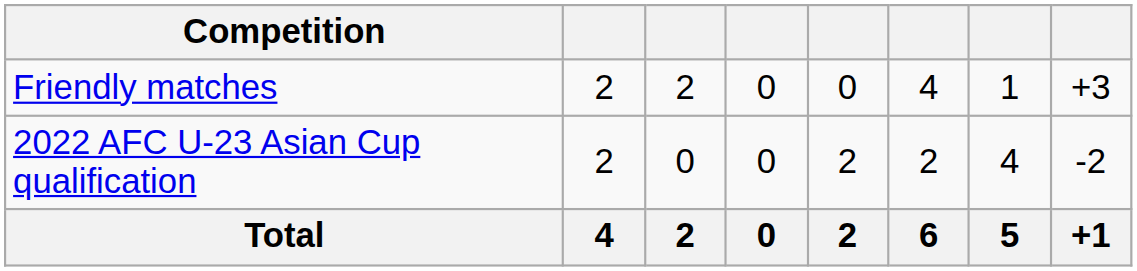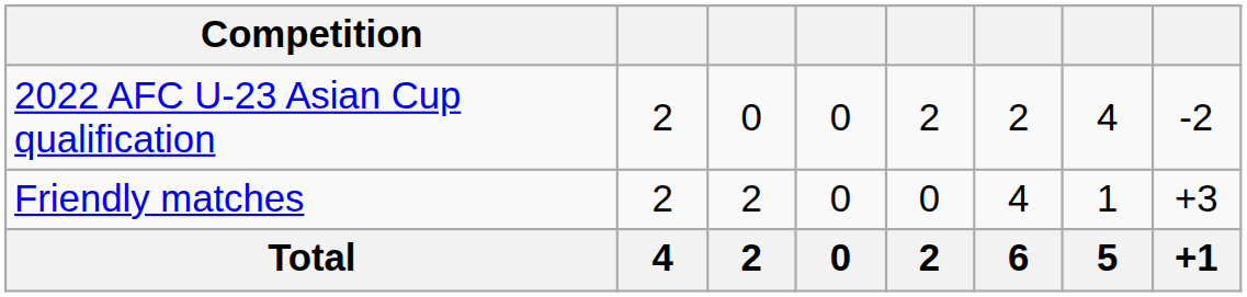 <table class="wikitable" style="text-align: center;">
 <tr>
 <th width=250>Competition</th>
 <th width=30></th>
 <th width=30></th>
 <th width=30></th>
 <th width=30></th>
 <th width=30></th>
 <th width=30></th>
 <th width=30></th>
 </tr>
 <tr>
+<td align="left"><a href='#'>2022 AFC U-23 Asian Cup qualification</a></td>
+<td>2</td>
+<td>0</td>
+<td>0</td>
+<td>2</td>
+<td>2</td>
+<td>4</td>
+<td>-2</td>
+</tr>
+<tr>
 <td align="left"><a href='#'>Friendly matches</a></td>
 <td>2</td>
 <td>2</td>
 <td>0</td>
 <td>0</td>
 <td>4</td>
 <td>1</td>
 <td>+3</td>
-</tr>
-<tr>
-<td align="left"><a href='#'>2022 AFC U-23 Asian Cup qualification</a></td>
-<td>2</td>
-<td>0</td>
-<td>0</td>
-<td>2</td>
-<td>2</td>
-<td>4</td>
-<td>-2</td>
 </tr>
 <tr>
 <th>Total</th>
 <th>4</th>
 <th>2</th>
 <th>0</th>
 <th>2</th>
 <th>6</th>
 <th>5</th>
 <th>+1</th>
 </tr>
 </table>
